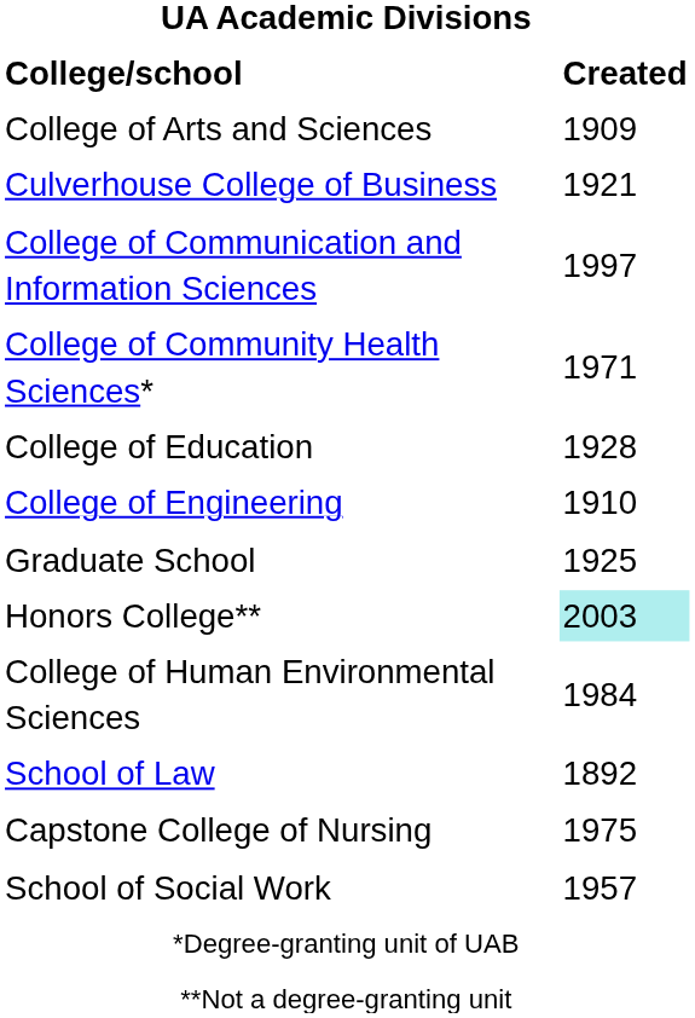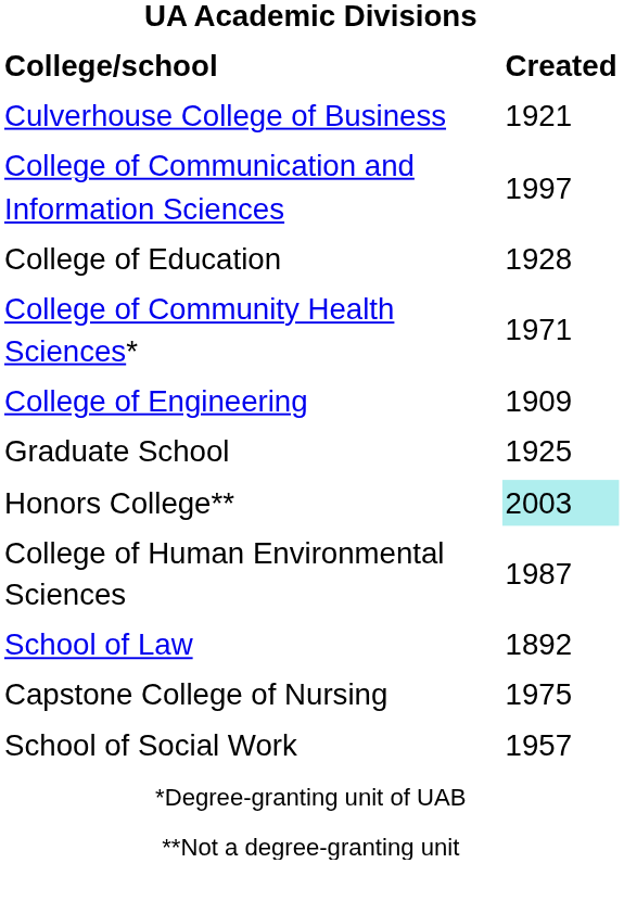 <table class="toccolours" style="float:right; margin-left:1em; font-size:90%; line-height:1.4em; width:300px">
 <tr>
 <th colspan="2" style="text-align: center;"><strong>UA Academic Divisions</strong></th>
 </tr>
 <tr>
 <td><strong>College/school</strong></td>
 <td><strong>Created</strong></td>
-</tr>
-<tr>
-<td>College of Arts and Sciences</td>
-<td>1909</td>
 </tr>
 <tr>
 <td><a href='#'>Culverhouse College of Business</a></td>
 <td>1921</td>
 </tr>
 <tr>
 <td><a href='#'>College of Communication and Information Sciences</a></td>
 <td>1997</td>
 </tr>
 <tr>
+<td>College of Education</td>
+<td>1928</td>
+</tr>
+<tr>
 <td><a href='#'>College of Community Health Sciences</a>*</td>
 <td>1971</td>
 </tr>
 <tr>
-<td>College of Education</td>
-<td>1928</td>
-</tr>
-<tr>
 <td><a href='#'>College of Engineering</a></td>
-<td>1910</td>
+<td>1909</td>
 </tr>
 <tr>
 <td>Graduate School</td>
 <td>1925</td>
 </tr>
 <tr>
 <td>Honors College**</td>
 <td style="background: paleturquoise;">2003</td>
 </tr>
 <tr>
 <td>College of Human Environmental Sciences</td>
-<td>1984</td>
+<td>1987</td>
 </tr>
 <tr>
 <td><a href='#'>School of Law</a></td>
 <td>1892</td>
 </tr>
 <tr>
 <td>Capstone College of Nursing</td>
 <td>1975</td>
 </tr>
 <tr>
 <td>School of Social Work</td>
 <td>1957</td>
 </tr>
 <tr>
 <td colspan="2" style="text-align: center; font-size: 80%">*Degree-granting unit of UAB</td>
 </tr>
 <tr>
 <td colspan="2" style="text-align: center; font-size: 80%">**Not a degree-granting unit</td>
 </tr>
 </table>
